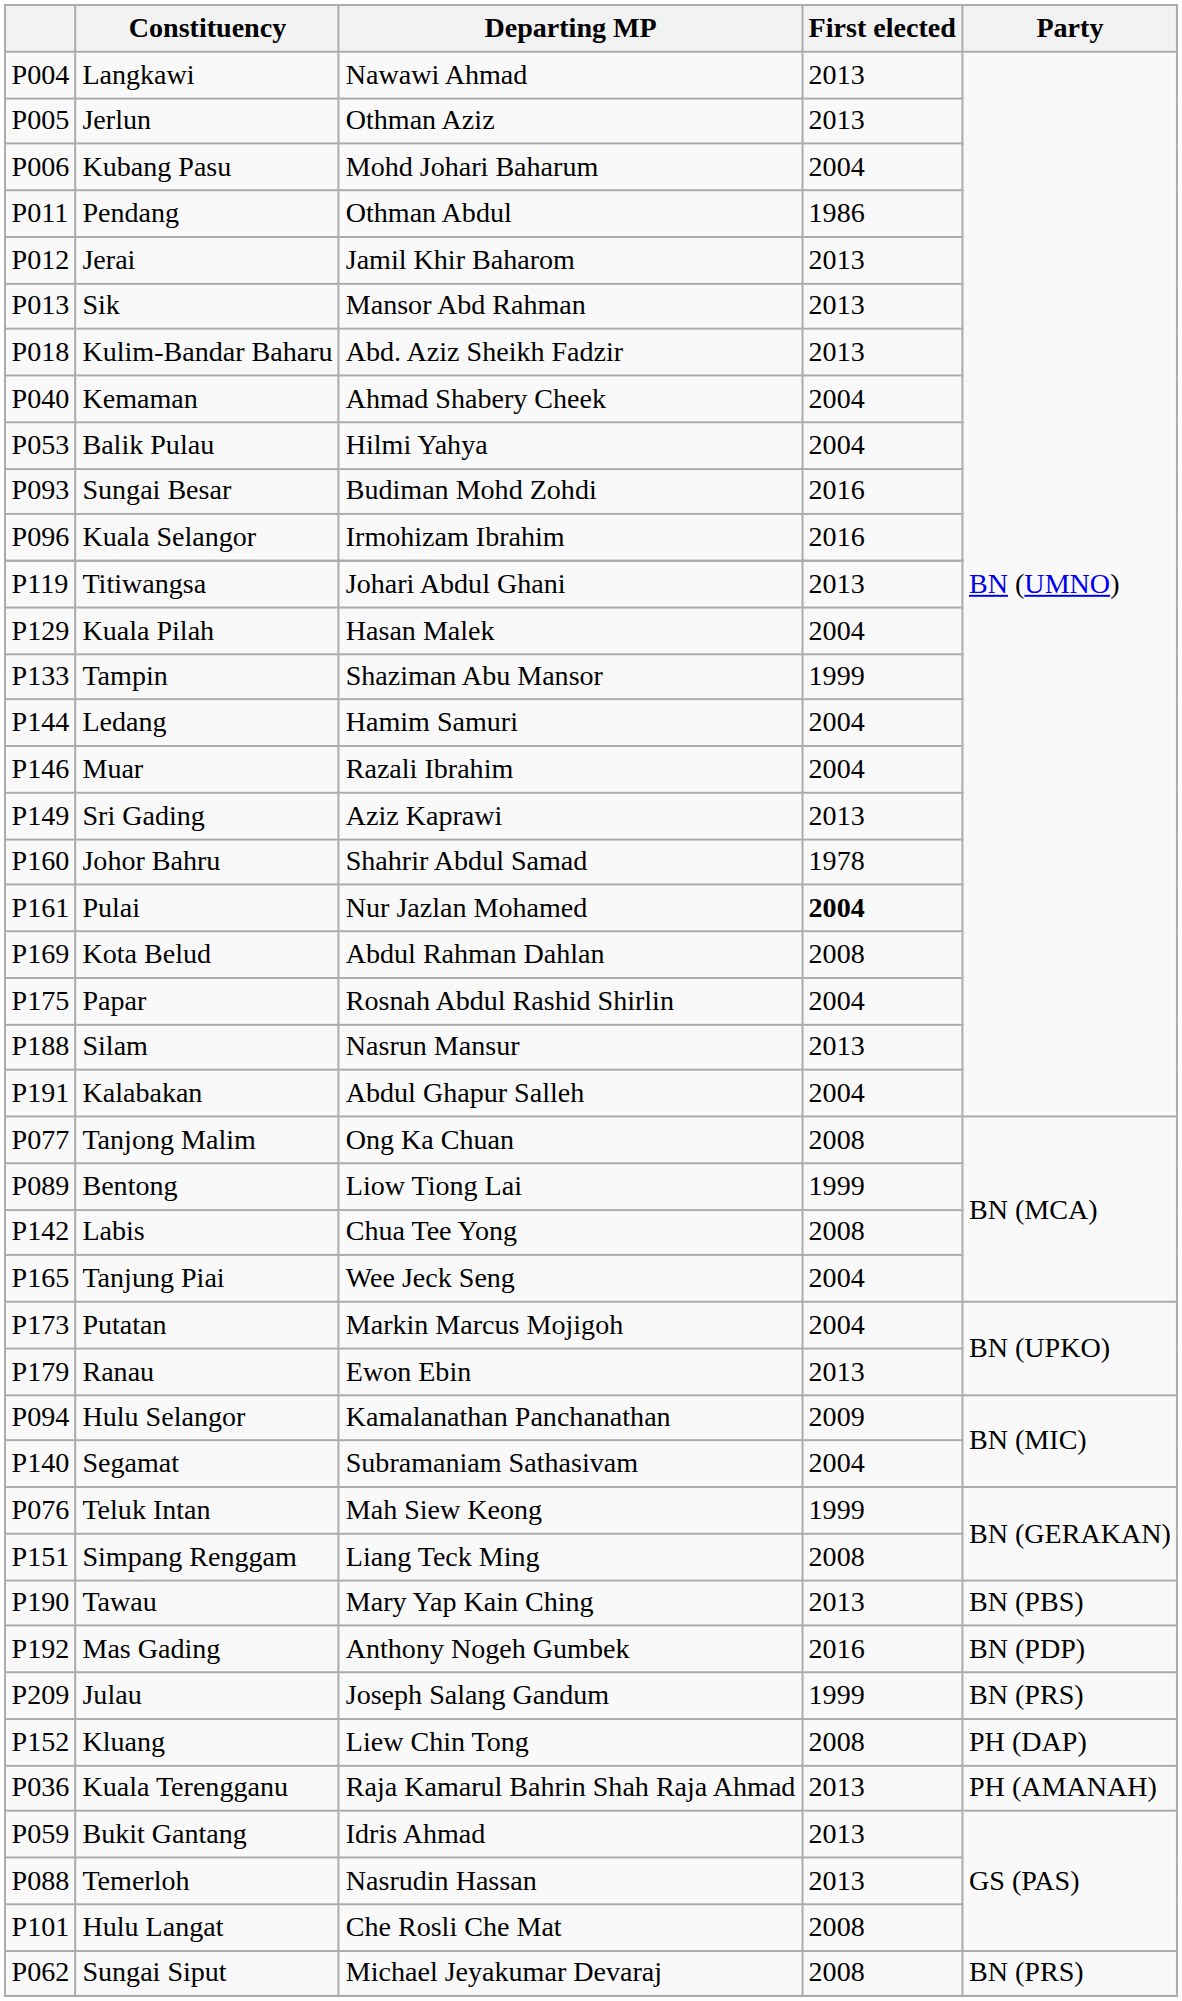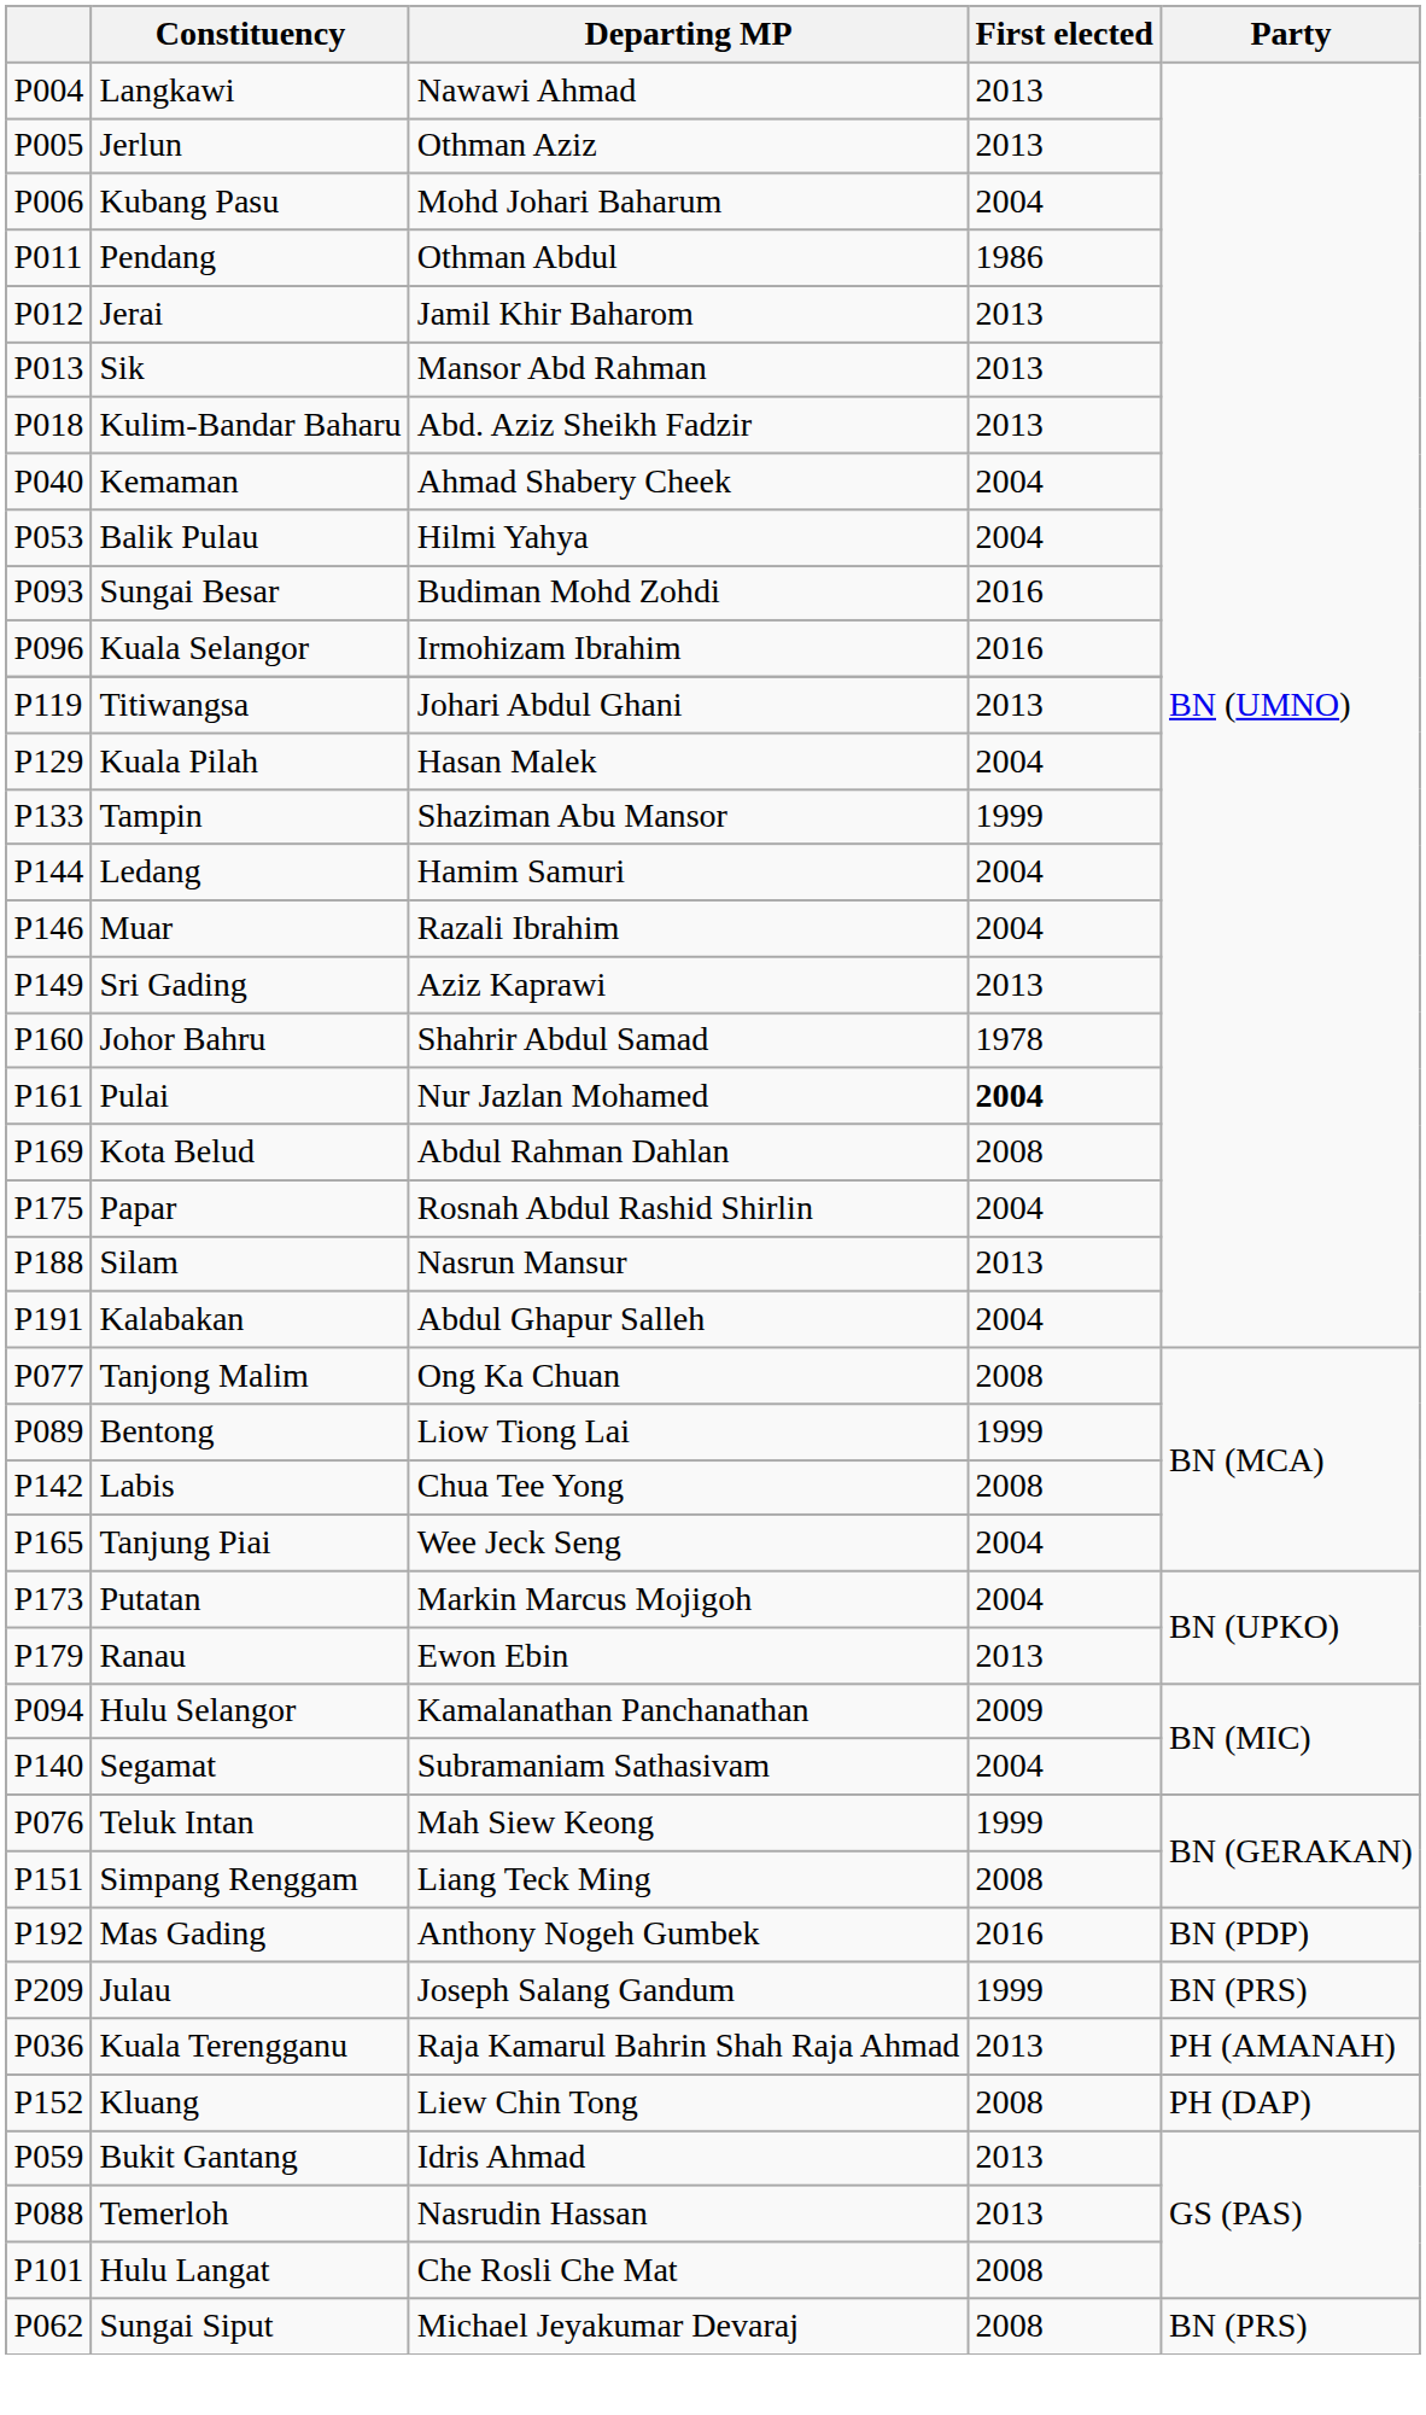 <table class="wikitable sortable" style="font-size:90%">
 <tr>
 <th></th>
 <th>Constituency</th>
 <th>Departing MP</th>
 <th>First elected</th>
 <th>Party</th>
 </tr>
 <tr>
 <td>P004</td>
 <td>Langkawi</td>
 <td>Nawawi Ahmad</td>
 <td>2013</td>
 <td rowspan="24"><a href='#'>BN</a> (<a href='#'>UMNO</a>)</td>
 </tr>
 <tr>
 <td>P005</td>
 <td>Jerlun</td>
 <td>Othman Aziz</td>
 <td>2013</td>
 </tr>
 <tr>
 <td>P006</td>
 <td>Kubang Pasu</td>
 <td>Mohd Johari Baharum</td>
 <td>2004</td>
 </tr>
 <tr>
 <td>P011</td>
 <td>Pendang</td>
 <td>Othman Abdul</td>
 <td>1986</td>
 </tr>
 <tr>
 <td>P012</td>
 <td>Jerai</td>
 <td>Jamil Khir Baharom</td>
 <td>2013</td>
 </tr>
 <tr>
 <td>P013</td>
 <td>Sik</td>
 <td>Mansor Abd Rahman</td>
 <td>2013</td>
 </tr>
 <tr>
 <td>P018</td>
 <td>Kulim-Bandar Baharu</td>
 <td>Abd. Aziz Sheikh Fadzir</td>
 <td>2013</td>
 </tr>
 <tr>
 <td>P040</td>
 <td>Kemaman</td>
 <td>Ahmad Shabery Cheek</td>
 <td>2004</td>
 </tr>
 <tr>
 <td>P053</td>
 <td>Balik Pulau</td>
 <td>Hilmi Yahya</td>
 <td>2004</td>
 </tr>
 <tr>
 <td>P093</td>
 <td>Sungai Besar</td>
 <td>Budiman Mohd Zohdi</td>
 <td>2016</td>
 </tr>
 <tr>
 <td>P096</td>
 <td>Kuala Selangor</td>
 <td>Irmohizam Ibrahim</td>
 <td>2016</td>
 </tr>
 <tr>
 </tr>
 <tr>
 <td>P119</td>
 <td>Titiwangsa</td>
 <td>Johari Abdul Ghani</td>
 <td>2013</td>
 </tr>
 <tr>
 <td>P129</td>
 <td>Kuala Pilah</td>
 <td>Hasan Malek</td>
 <td>2004</td>
 </tr>
 <tr>
 <td>P133</td>
 <td>Tampin</td>
 <td>Shaziman Abu Mansor</td>
 <td>1999</td>
 </tr>
 <tr>
 <td>P144</td>
 <td>Ledang</td>
 <td>Hamim Samuri</td>
 <td>2004</td>
 </tr>
 <tr>
 <td>P146</td>
 <td>Muar</td>
 <td>Razali Ibrahim</td>
 <td>2004</td>
 </tr>
 <tr>
 <td>P149</td>
 <td>Sri Gading</td>
 <td>Aziz Kaprawi</td>
 <td>2013</td>
 </tr>
 <tr>
 <td>P160</td>
 <td>Johor Bahru</td>
 <td>Shahrir Abdul Samad</td>
 <td>1978</td>
 </tr>
 <tr>
 <td>P161</td>
 <td>Pulai</td>
 <td>Nur Jazlan Mohamed</td>
 <td><strong>2004</strong></td>
 </tr>
 <tr>
 <td>P169</td>
 <td>Kota Belud</td>
 <td>Abdul Rahman Dahlan</td>
 <td>2008</td>
 </tr>
 <tr>
 <td>P175</td>
 <td>Papar</td>
 <td>Rosnah Abdul Rashid Shirlin</td>
 <td>2004</td>
 </tr>
 <tr>
 <td>P188</td>
 <td>Silam</td>
 <td>Nasrun Mansur</td>
 <td>2013</td>
 </tr>
 <tr>
 <td>P191</td>
 <td>Kalabakan</td>
 <td>Abdul Ghapur Salleh</td>
 <td>2004</td>
 </tr>
 <tr>
 <td>P077</td>
 <td>Tanjong Malim</td>
 <td>Ong Ka Chuan</td>
 <td>2008</td>
 <td rowspan="4">BN (MCA)</td>
 </tr>
 <tr>
 <td>P089</td>
 <td>Bentong</td>
 <td>Liow Tiong Lai</td>
 <td>1999</td>
 </tr>
 <tr>
 <td>P142</td>
 <td>Labis</td>
 <td>Chua Tee Yong</td>
 <td>2008</td>
 </tr>
 <tr>
 <td>P165</td>
 <td>Tanjung Piai</td>
 <td>Wee Jeck Seng</td>
 <td>2004</td>
 </tr>
 <tr>
 <td>P173</td>
 <td>Putatan</td>
 <td>Markin Marcus Mojigoh</td>
 <td>2004</td>
 <td rowspan="2">BN (UPKO)</td>
 </tr>
 <tr>
 <td>P179</td>
 <td>Ranau</td>
 <td>Ewon Ebin</td>
 <td>2013</td>
 </tr>
 <tr>
 <td>P094</td>
 <td>Hulu Selangor</td>
 <td>Kamalanathan Panchanathan</td>
 <td>2009</td>
 <td rowspan="2">BN (MIC)</td>
 </tr>
 <tr>
 <td>P140</td>
 <td>Segamat</td>
 <td>Subramaniam Sathasivam</td>
 <td>2004</td>
 </tr>
 <tr>
 <td>P076</td>
 <td>Teluk Intan</td>
 <td>Mah Siew Keong</td>
 <td>1999</td>
 <td rowspan="2">BN (GERAKAN)</td>
 </tr>
 <tr>
 <td>P151</td>
 <td>Simpang Renggam</td>
 <td>Liang Teck Ming</td>
 <td>2008</td>
 </tr>
 <tr>
-<td>P190</td>
-<td>Tawau</td>
-<td>Mary Yap Kain Ching</td>
-<td>2013</td>
-<td>BN (PBS)</td>
-</tr>
-<tr>
 <td>P192</td>
 <td>Mas Gading</td>
 <td>Anthony Nogeh Gumbek</td>
 <td>2016</td>
 <td>BN (PDP)</td>
 </tr>
 <tr>
 <td>P209</td>
 <td>Julau</td>
 <td>Joseph Salang Gandum</td>
 <td>1999</td>
 <td>BN (PRS)</td>
 </tr>
 <tr>
+<td>P036</td>
+<td>Kuala Terengganu</td>
+<td>Raja Kamarul Bahrin Shah Raja Ahmad</td>
+<td>2013</td>
+<td>PH (AMANAH)</td>
+</tr>
+<tr>
 <td>P152</td>
 <td>Kluang</td>
 <td>Liew Chin Tong</td>
 <td>2008</td>
 <td rowspan="1">PH (DAP)</td>
-</tr>
-<tr>
-<td>P036</td>
-<td>Kuala Terengganu</td>
-<td>Raja Kamarul Bahrin Shah Raja Ahmad</td>
-<td>2013</td>
-<td>PH (AMANAH)</td>
 </tr>
 <tr>
 <td>P059</td>
 <td>Bukit Gantang</td>
 <td>Idris Ahmad</td>
 <td>2013</td>
 <td rowspan="3">GS (PAS)</td>
 </tr>
 <tr>
 <td>P088</td>
 <td>Temerloh</td>
 <td>Nasrudin Hassan</td>
 <td>2013</td>
 </tr>
 <tr>
 <td>P101</td>
 <td>Hulu Langat</td>
 <td>Che Rosli Che Mat</td>
 <td>2008</td>
 </tr>
 <tr>
 <td>P062</td>
 <td>Sungai Siput</td>
 <td>Michael Jeyakumar Devaraj</td>
 <td>2008</td>
 <td>BN (PRS)</td>
 </tr>
 <tr>
 </tr>
 </table>
